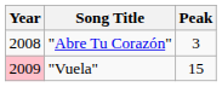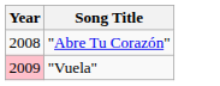 <table class="wikitable" border="1">
 <tr>
 <th>Year</th>
 <th>Song Title</th>
-<th>Peak</th>
 </tr>
 <tr>
 <td>2008</td>
 <td>"<a href='#'>Abre Tu Corazón</a>"</td>
-<td align="center">3</td>
 </tr>
 <tr>
 <td style="background: pink;">2009</td>
 <td>"Vuela"</td>
-<td align="center">15</td>
 </tr>
 </table>
